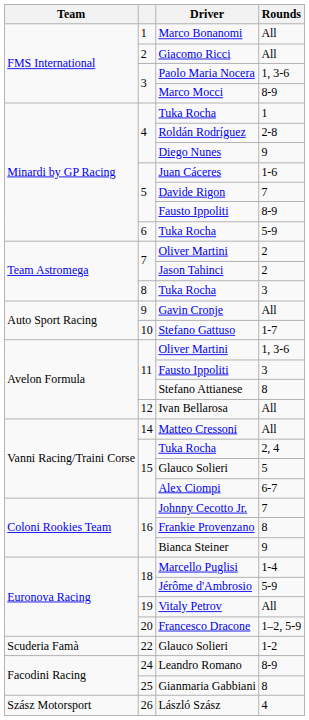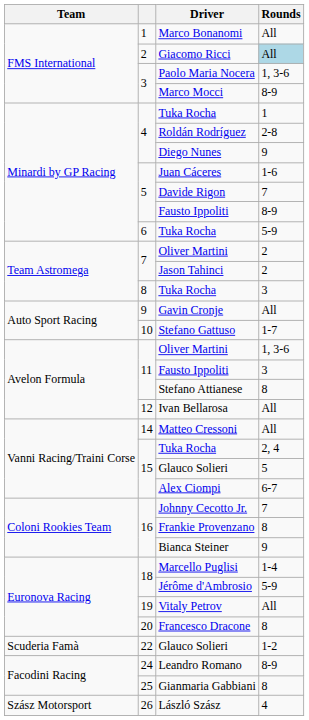 <table class="wikitable" style="font-size:85%">
 <tr>
 <th>Team</th>
 <th></th>
 <th>Driver</th>
 <th>Rounds</th>
 </tr>
 <tr>
 <td rowspan=4> <a href='#'>FMS International</a></td>
 <td>1</td>
 <td> <a href='#'>Marco Bonanomi</a></td>
 <td>All</td>
 </tr>
 <tr>
 <td>2</td>
 <td> <a href='#'>Giacomo Ricci</a></td>
-<td>All</td>
+<td style="background: lightblue;">All</td>
 </tr>
 <tr>
 <td rowspan=2>3</td>
 <td> <a href='#'>Paolo Maria Nocera</a></td>
 <td>1, 3-6</td>
 </tr>
 <tr>
 <td> <a href='#'>Marco Mocci</a></td>
 <td>8-9</td>
 </tr>
 <tr>
 <td rowspan=7> <a href='#'>Minardi by GP Racing</a></td>
 <td rowspan=3>4</td>
 <td> <a href='#'>Tuka Rocha</a></td>
 <td>1</td>
 </tr>
 <tr>
 <td> <a href='#'>Roldán Rodríguez</a></td>
 <td>2-8</td>
 </tr>
 <tr>
 <td> <a href='#'>Diego Nunes</a></td>
 <td>9</td>
 </tr>
 <tr>
 <td rowspan=3>5</td>
 <td> <a href='#'>Juan Cáceres</a></td>
 <td>1-6</td>
 </tr>
 <tr>
 <td> <a href='#'>Davide Rigon</a></td>
 <td>7</td>
 </tr>
 <tr>
 <td> <a href='#'>Fausto Ippoliti</a></td>
 <td>8-9</td>
 </tr>
 <tr>
 <td>6</td>
 <td> <a href='#'>Tuka Rocha</a></td>
 <td>5-9</td>
 </tr>
 <tr>
 <td rowspan=3> <a href='#'>Team Astromega</a></td>
 <td rowspan=2>7</td>
 <td> <a href='#'>Oliver Martini</a></td>
 <td>2</td>
 </tr>
 <tr>
 <td> <a href='#'>Jason Tahinci</a></td>
 <td>2</td>
 </tr>
 <tr>
 <td>8</td>
 <td> <a href='#'>Tuka Rocha</a></td>
 <td>3</td>
 </tr>
 <tr>
 <td rowspan=2> Auto Sport Racing</td>
 <td>9</td>
 <td> <a href='#'>Gavin Cronje</a></td>
 <td>All</td>
 </tr>
 <tr>
 <td>10</td>
 <td> <a href='#'>Stefano Gattuso</a></td>
 <td>1-7</td>
 </tr>
 <tr>
 <td rowspan=4> Avelon Formula</td>
 <td rowspan=3>11</td>
 <td> <a href='#'>Oliver Martini</a></td>
 <td>1, 3-6</td>
 </tr>
 <tr>
 <td> <a href='#'>Fausto Ippoliti</a></td>
 <td>3</td>
 </tr>
 <tr>
 <td> Stefano Attianese</td>
 <td>8</td>
 </tr>
 <tr>
 <td>12</td>
 <td> Ivan Bellarosa</td>
 <td>All</td>
 </tr>
 <tr>
 <td rowspan=4 nowrap> Vanni Racing/Traini Corse</td>
 <td>14</td>
 <td> <a href='#'>Matteo Cressoni</a></td>
 <td>All</td>
 </tr>
 <tr>
 <td rowspan=3>15</td>
 <td> <a href='#'>Tuka Rocha</a></td>
 <td>2, 4</td>
 </tr>
 <tr>
 <td> Glauco Solieri</td>
 <td>5</td>
 </tr>
 <tr>
 <td> <a href='#'>Alex Ciompi</a></td>
 <td>6-7</td>
 </tr>
 <tr>
 <td rowspan=3> <a href='#'>Coloni Rookies Team</a></td>
 <td rowspan=3>16</td>
 <td> <a href='#'>Johnny Cecotto Jr.</a></td>
 <td>7</td>
 </tr>
 <tr>
 <td nowrap> <a href='#'>Frankie Provenzano</a></td>
 <td>8</td>
 </tr>
 <tr>
 <td> Bianca Steiner</td>
 <td>9</td>
 </tr>
 <tr>
 <td rowspan=4> <a href='#'>Euronova Racing</a></td>
 <td rowspan=2>18</td>
 <td> <a href='#'>Marcello Puglisi</a></td>
 <td>1-4</td>
 </tr>
 <tr>
 <td> <a href='#'>Jérôme d'Ambrosio</a></td>
 <td>5-9</td>
 </tr>
 <tr>
 <td>19</td>
 <td> <a href='#'>Vitaly Petrov</a></td>
 <td>All</td>
 </tr>
 <tr>
 <td>20</td>
 <td> <a href='#'>Francesco Dracone</a></td>
-<td>1–2, 5-9</td>
+<td>8</td>
 </tr>
 <tr>
 <td> Scuderia Famà</td>
 <td>22</td>
 <td> Glauco Solieri</td>
 <td>1-2</td>
 </tr>
 <tr>
 <td rowspan=2> Facodini Racing</td>
 <td>24</td>
 <td> Leandro Romano</td>
 <td>8-9</td>
 </tr>
 <tr>
 <td>25</td>
 <td> Gianmaria Gabbiani</td>
 <td>8</td>
 </tr>
 <tr>
 <td> Szász Motorsport</td>
 <td>26</td>
 <td> László Szász</td>
 <td>4</td>
 </tr>
 </table>
